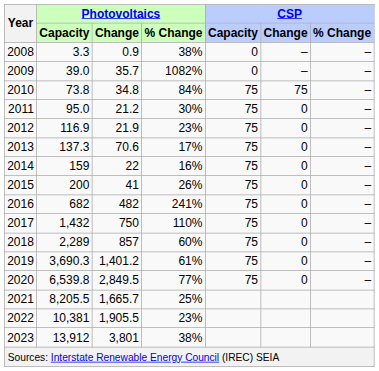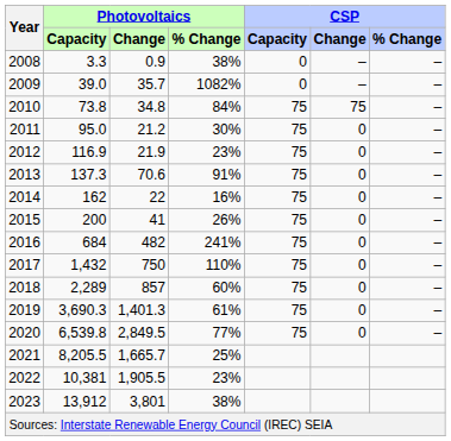 <table class="wikitable" style="text-align:right;">
 <tr>
 <th rowspan=2>Year</th>
 <th colspan=3 style="background-color: #cfb;"><a href='#'>Photovoltaics</a></th>
 <th colspan=3 style="background-color: #bcf;"><a href='#'>CSP</a></th>
 </tr>
 <tr>
 <th style="background-color: #cfb;">Capacity</th>
 <th style="background-color: #cfb;">Change</th>
 <th style="background-color: #cfb;">% Change</th>
 <th style="background-color: #bcf;">Capacity</th>
 <th style="background-color: #bcf;">Change</th>
 <th style="background-color: #bcf;">% Change</th>
 </tr>
 <tr>
 <td>2008</td>
 <td>3.3</td>
 <td>0.9</td>
 <td>38%</td>
 <td>0</td>
 <td>–</td>
 <td>–</td>
 </tr>
 <tr>
 <td>2009</td>
 <td>39.0</td>
 <td>35.7</td>
 <td>1082%</td>
 <td>0</td>
 <td>–</td>
 <td>–</td>
 </tr>
 <tr>
 <td>2010</td>
 <td>73.8</td>
 <td>34.8</td>
 <td>84%</td>
 <td>75</td>
 <td>75</td>
 <td>–</td>
 </tr>
 <tr>
 <td>2011</td>
 <td>95.0</td>
 <td>21.2</td>
 <td>30%</td>
 <td>75</td>
 <td>0</td>
 <td>–</td>
 </tr>
 <tr>
 <td>2012</td>
 <td>116.9</td>
 <td>21.9</td>
 <td>23%</td>
 <td>75</td>
 <td>0</td>
 <td>–</td>
 </tr>
 <tr>
 <td>2013</td>
 <td>137.3</td>
 <td>70.6</td>
-<td>17%</td>
+<td>91%</td>
 <td>75</td>
 <td>0</td>
 <td>–</td>
 </tr>
 <tr>
 <td>2014</td>
-<td>159</td>
+<td>162</td>
 <td>22</td>
 <td>16%</td>
 <td>75</td>
 <td>0</td>
 <td>–</td>
 </tr>
 <tr>
 <td>2015</td>
 <td>200</td>
 <td>41</td>
 <td>26%</td>
 <td>75</td>
 <td>0</td>
 <td>–</td>
 </tr>
 <tr>
 <td>2016</td>
-<td>682</td>
+<td>684</td>
 <td>482</td>
 <td>241%</td>
 <td>75</td>
 <td>0</td>
 <td>–</td>
 </tr>
 <tr>
 <td>2017</td>
 <td>1,432</td>
 <td>750</td>
 <td>110%</td>
 <td>75</td>
 <td>0</td>
 <td>–</td>
 </tr>
 <tr>
 <td>2018</td>
 <td>2,289</td>
 <td>857</td>
 <td>60%</td>
 <td>75</td>
 <td>0</td>
 <td>–</td>
 </tr>
 <tr>
 <td>2019</td>
 <td>3,690.3</td>
-<td>1,401.2</td>
+<td>1,401.3</td>
 <td>61%</td>
 <td>75</td>
 <td>0</td>
 <td>–</td>
 </tr>
 <tr>
 <td>2020</td>
 <td>6,539.8</td>
 <td>2,849.5</td>
 <td>77%</td>
 <td>75</td>
 <td>0</td>
 <td>–</td>
 </tr>
 <tr>
 <td>2021</td>
 <td>8,205.5</td>
 <td>1,665.7</td>
 <td>25%</td>
 <td></td>
 <td></td>
 <td></td>
 </tr>
 <tr>
 <td>2022</td>
 <td>10,381</td>
 <td>1,905.5</td>
 <td>23%</td>
 <td></td>
 <td></td>
 <td></td>
 </tr>
 <tr>
 <td>2023</td>
 <td>13,912</td>
 <td>3,801</td>
 <td>38%</td>
 <td></td>
 <td></td>
 <td></td>
 </tr>
 <tr>
 <th colspan=7 style="text-align: left; padding: 6px 0 4px 4px; font-weight: normal; font-size: 0.85em;">Sources: <a href='#'>Interstate Renewable Energy Council</a> (IREC) SEIA</th>
 </tr>
 </table>
